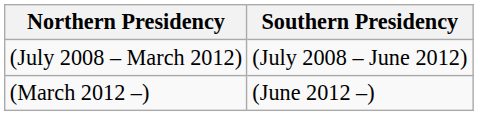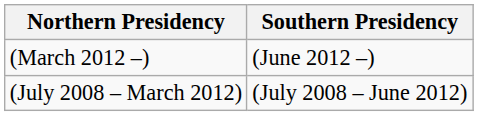 <table class="wikitable">
 <tr>
 <th>Northern Presidency</th>
 <th>Southern Presidency</th>
 </tr>
 <tr>
+<td> (March 2012 –)</td>
+<td> (June 2012 –)</td>
+</tr>
+<tr>
 <td> (July 2008 – March 2012)</td>
 <td> (July 2008 – June 2012)</td>
 </tr>
-<tr>
-<td> (March 2012 –)</td>
-<td> (June 2012 –)</td>
-</tr>
 </table>
